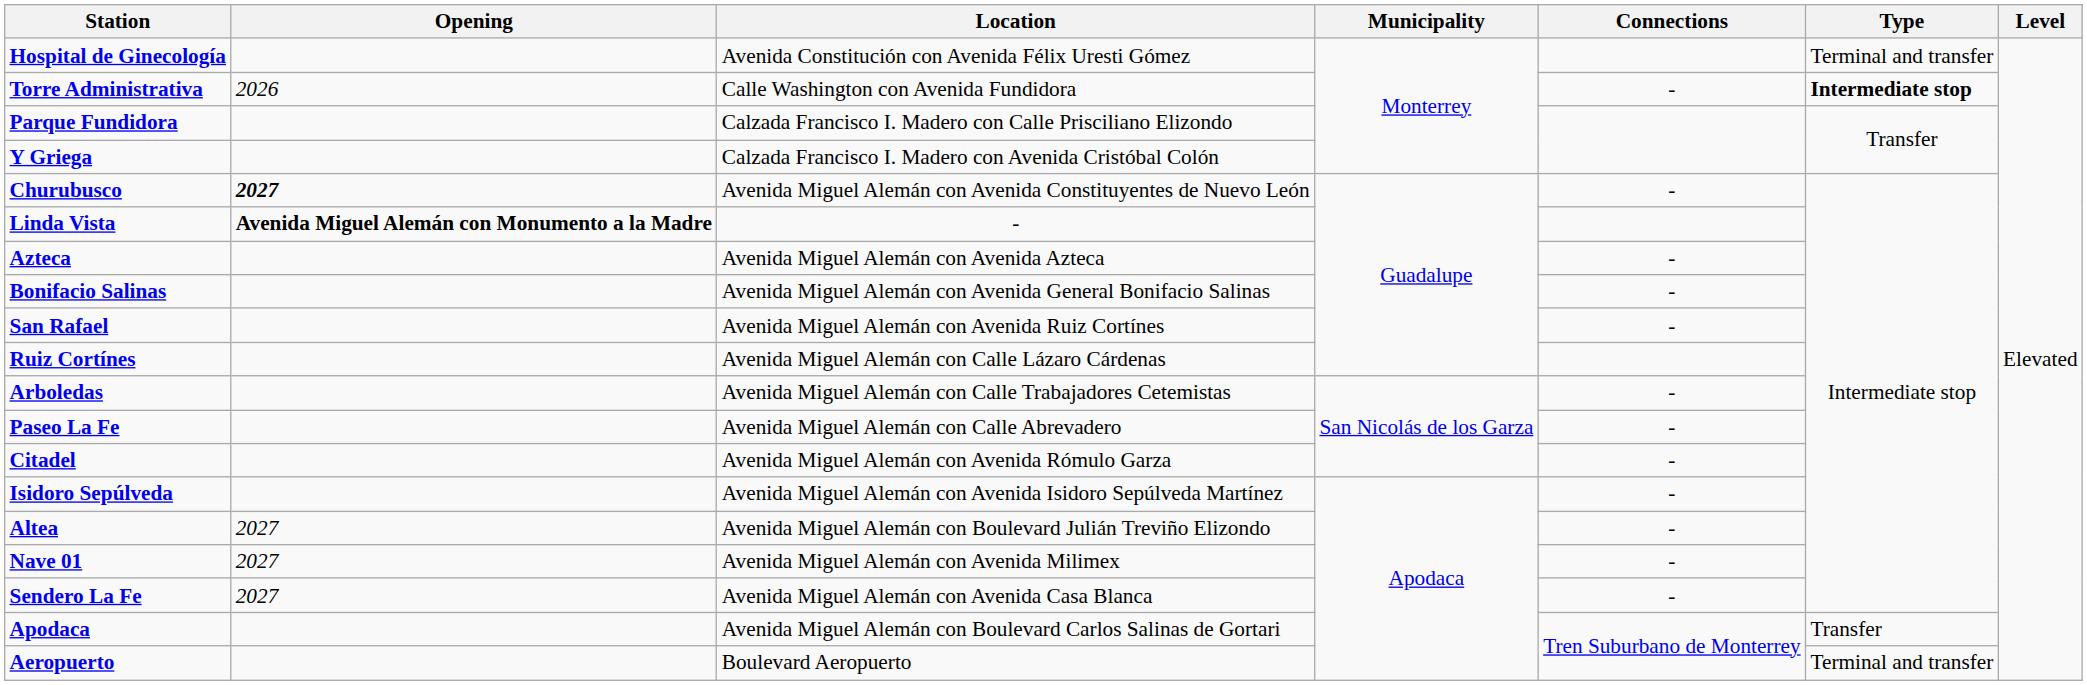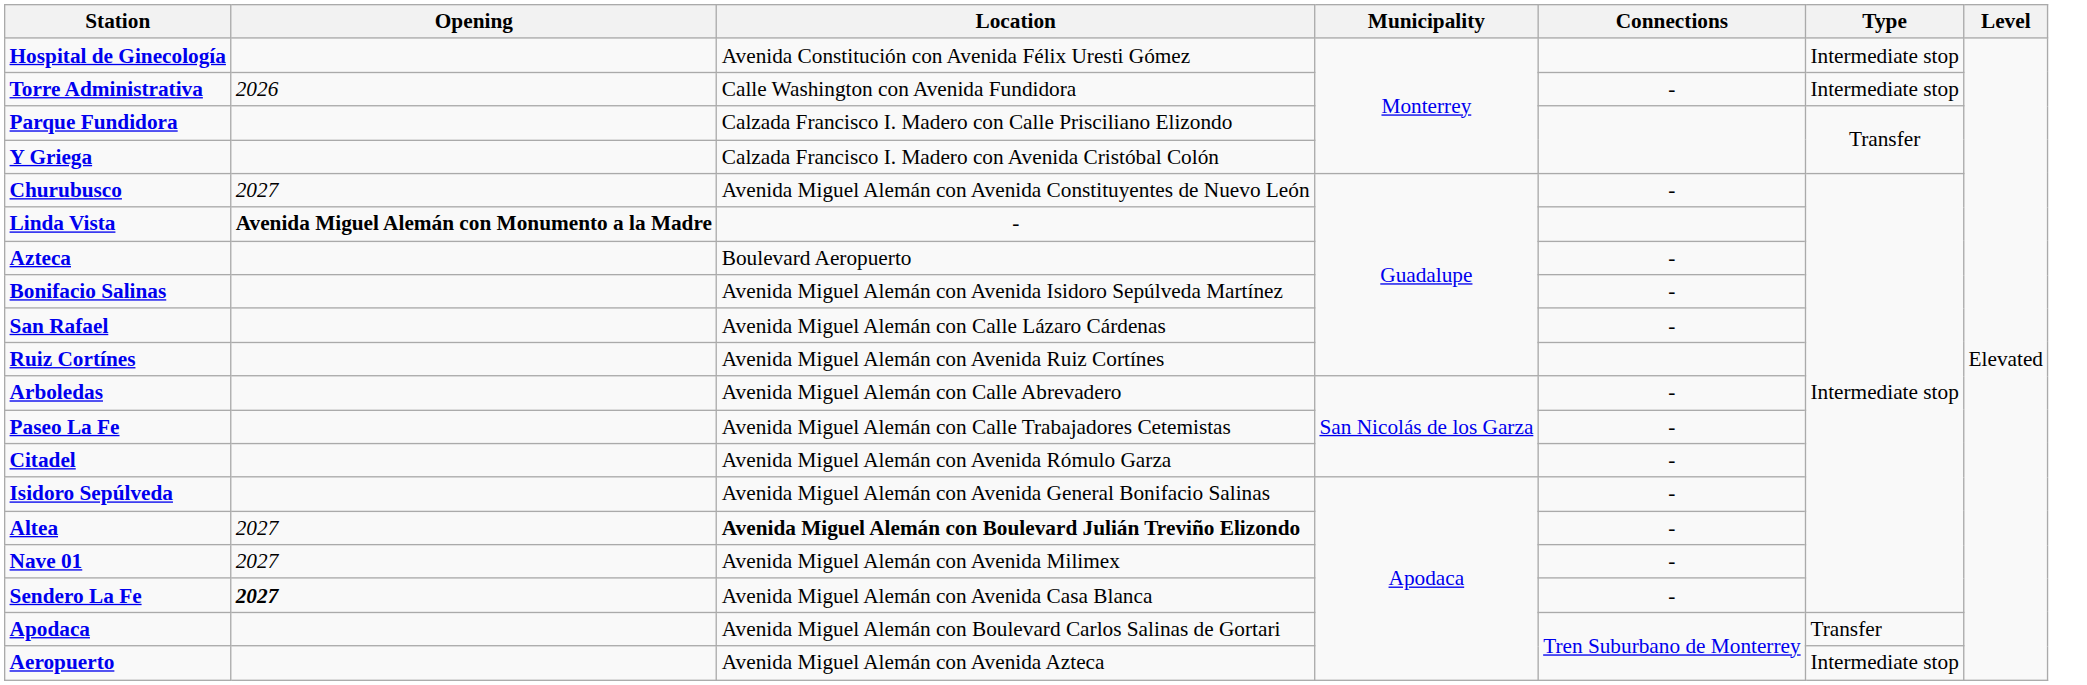 <table class="wikitable">
 <tr>
 <th>Station</th>
 <th>Opening</th>
 <th>Location</th>
 <th>Municipality</th>
 <th>Connections</th>
 <th>Type</th>
 <th>Level</th>
 </tr>
 <tr>
 <td><strong><a href='#'>Hospital de Ginecología</a></strong></td>
 <td><em></em></td>
 <td>Avenida Constitución con Avenida Félix Uresti Gómez</td>
 <td rowspan="4" align="center"><a href='#'>Monterrey</a></td>
 <td align="center"><br> </td>
-<td>Terminal and transfer</td>
+<td>Intermediate stop</td>
 <td rowspan="20" align="center">Elevated</td>
 </tr>
 <tr>
 <td><strong><a href='#'>Torre Administrativa</a></strong></td>
 <td><em>2026</em></td>
 <td>Calle Washington con Avenida Fundidora</td>
 <td align="center">-</td>
-<td><strong>Intermediate stop</strong></td>
+<td>Intermediate stop</td>
 </tr>
 <tr>
 <td><strong><a href='#'>Parque Fundidora</a></strong></td>
 <td><em></em></td>
 <td>Calzada Francisco I. Madero con Calle Prisciliano Elizondo</td>
 <td rowspan="2" align="center"></td>
 <td rowspan="2" align="center">Transfer</td>
 </tr>
 <tr>
 <td><strong><a href='#'>Y Griega</a></strong></td>
 <td><em></em></td>
 <td>Calzada Francisco I. Madero con Avenida Cristóbal Colón</td>
 </tr>
 <tr>
 <td><strong><a href='#'>Churubusco</a></strong></td>
-<td><strong><em>2027</em></strong></td>
+<td><em>2027</em></td>
 <td>Avenida Miguel Alemán con Avenida Constituyentes de Nuevo León</td>
 <td rowspan="6" align="center"><a href='#'>Guadalupe</a></td>
 <td align="center">-</td>
 <td rowspan="13" align="center">Intermediate stop</td>
 </tr>
 <tr>
 <td><strong><a href='#'>Linda Vista</a></strong><br><em></em></td>
 <td><strong>Avenida Miguel Alemán con Monumento a la Madre</strong></td>
 <td align="center">-</td>
 </tr>
 <tr>
 <td><strong><a href='#'>Azteca</a></strong></td>
 <td><em></em></td>
-<td>Avenida Miguel Alemán con Avenida Azteca</td>
+<td>Boulevard Aeropuerto</td>
 <td align="center">-</td>
 </tr>
 <tr>
 <td><strong><a href='#'>Bonifacio Salinas</a></strong></td>
 <td><em></em></td>
-<td>Avenida Miguel Alemán con Avenida General Bonifacio Salinas</td>
+<td>Avenida Miguel Alemán con Avenida Isidoro Sepúlveda Martínez</td>
 <td align="center">-</td>
 </tr>
 <tr>
 <td><strong><a href='#'>San Rafael</a></strong></td>
 <td><em></em></td>
-<td>Avenida Miguel Alemán con Avenida Ruiz Cortínes</td>
+<td>Avenida Miguel Alemán con Calle Lázaro Cárdenas</td>
 <td align="center">-</td>
 </tr>
 <tr>
 <td><strong><a href='#'>Ruiz Cortínes</a></strong></td>
 <td><em></em></td>
-<td>Avenida Miguel Alemán con Calle Lázaro Cárdenas</td>
+<td>Avenida Miguel Alemán con Avenida Ruiz Cortínes</td>
 <td align="center"></td>
 </tr>
 <tr>
 <td><strong><a href='#'>Arboledas</a></strong></td>
 <td><em></em></td>
-<td>Avenida Miguel Alemán con Calle Trabajadores Cetemistas</td>
+<td>Avenida Miguel Alemán con Calle Abrevadero</td>
 <td rowspan="3" align="center"><a href='#'>San Nicolás de los Garza</a></td>
 <td align="center">-</td>
 </tr>
 <tr>
 <td><strong><a href='#'>Paseo La Fe</a></strong></td>
 <td><em></em></td>
-<td>Avenida Miguel Alemán con Calle Abrevadero</td>
+<td>Avenida Miguel Alemán con Calle Trabajadores Cetemistas</td>
 <td align="center">-</td>
 </tr>
 <tr>
 <td><strong><a href='#'>Citadel</a></strong></td>
 <td><em></em></td>
 <td>Avenida Miguel Alemán con Avenida Rómulo Garza</td>
 <td align="center">-</td>
 </tr>
 <tr>
 <td><strong><a href='#'>Isidoro Sepúlveda</a></strong></td>
 <td><em></em></td>
-<td>Avenida Miguel Alemán con Avenida Isidoro Sepúlveda Martínez</td>
+<td>Avenida Miguel Alemán con Avenida General Bonifacio Salinas</td>
 <td rowspan="6" align="center"><a href='#'>Apodaca</a></td>
 <td align="center">-</td>
 </tr>
 <tr>
 <td><strong><a href='#'>Altea</a></strong></td>
 <td><em>2027</em></td>
-<td>Avenida Miguel Alemán con Boulevard Julián Treviño Elizondo</td>
+<td><strong>Avenida Miguel Alemán con Boulevard Julián Treviño Elizondo</strong></td>
 <td align="center">-</td>
 </tr>
 <tr>
 <td><strong><a href='#'>Nave 01</a></strong></td>
 <td><em>2027</em></td>
 <td>Avenida Miguel Alemán con Avenida Milimex</td>
 <td align="center">-</td>
 </tr>
 <tr>
 <td><strong><a href='#'>Sendero La Fe</a></strong></td>
-<td><em>2027</em></td>
+<td><strong><em>2027</em></strong></td>
 <td>Avenida Miguel Alemán con Avenida Casa Blanca</td>
 <td align="center">-</td>
 </tr>
 <tr>
 <td><strong><a href='#'>Apodaca</a></strong></td>
 <td><em></em></td>
 <td>Avenida Miguel Alemán con Boulevard Carlos Salinas de Gortari</td>
 <td rowspan="2" align="center"><a href='#'>Tren Suburbano de Monterrey</a></td>
 <td>Transfer</td>
 </tr>
 <tr>
 <td><strong><a href='#'>Aeropuerto</a></strong></td>
 <td><em></em></td>
-<td>Boulevard Aeropuerto</td>
-<td>Terminal and transfer</td>
+<td>Avenida Miguel Alemán con Avenida Azteca</td>
+<td>Intermediate stop</td>
 </tr>
 </table>
